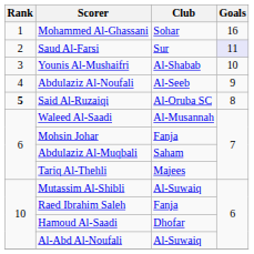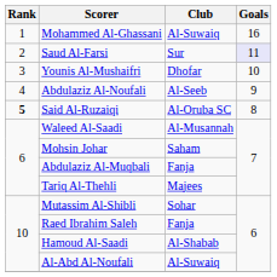 <table class="wikitable sortable" style="text-align:center">
 <tr>
 <th>Rank</th>
 <th>Scorer</th>
 <th>Club</th>
 <th>Goals</th>
 </tr>
 <tr>
 <td rowspan="1">1</td>
 <td align="left"> <a href='#'>Mohammed Al-Ghassani</a></td>
-<td align="left"><a href='#'>Sohar</a></td>
+<td align="left"><a href='#'>Al-Suwaiq</a></td>
 <td rowspan="1">16</td>
 </tr>
 <tr>
 <td rowspan="1">2</td>
 <td align="left"> <a href='#'>Saud Al-Farsi</a></td>
 <td align="left"><a href='#'>Sur</a></td>
 <td rowspan="1" style="background: lavender;">11</td>
 </tr>
 <tr>
 <td rowspan="1">3</td>
 <td align="left"> <a href='#'>Younis Al-Mushaifri</a></td>
-<td align="left"><a href='#'>Al-Shabab</a></td>
+<td align="left"><a href='#'>Dhofar</a></td>
 <td rowspan="1">10</td>
 </tr>
 <tr>
 <td rowspan="1">4</td>
 <td align="left"> <a href='#'>Abdulaziz Al-Noufali</a></td>
 <td align="left"><a href='#'>Al-Seeb</a></td>
 <td rowspan="1">9</td>
 </tr>
 <tr>
 <td rowspan="1"><strong>5</strong></td>
 <td align="left"> <a href='#'>Said Al-Ruzaiqi</a></td>
 <td align="left"><a href='#'>Al-Oruba SC</a></td>
 <td rowspan="1">8</td>
 </tr>
 <tr>
 <td rowspan="4">6</td>
 <td align="left"> <a href='#'>Waleed Al-Saadi</a></td>
 <td align="left"><a href='#'>Al-Musannah</a></td>
 <td rowspan="4">7</td>
 </tr>
 <tr>
 <td align="left"> <a href='#'>Mohsin Johar</a></td>
-<td align="left"><a href='#'>Fanja</a></td>
+<td align="left"><a href='#'>Saham</a></td>
 </tr>
 <tr>
 <td align="left"> <a href='#'>Abdulaziz Al-Muqbali</a></td>
-<td align="left"><a href='#'>Saham</a></td>
+<td align="left"><a href='#'>Fanja</a></td>
 </tr>
 <tr>
 <td align="left"> <a href='#'>Tariq Al-Thehli</a></td>
 <td align="left"><a href='#'>Majees</a></td>
 </tr>
 <tr>
 <td rowspan="4">10</td>
 <td align="left"> <a href='#'>Mutassim Al-Shibli</a></td>
-<td align="left"><a href='#'>Al-Suwaiq</a></td>
+<td align="left"><a href='#'>Sohar</a></td>
 <td rowspan="4">6</td>
 </tr>
 <tr>
 <td align="left"> <a href='#'>Raed Ibrahim Saleh</a></td>
 <td align="left"><a href='#'>Fanja</a></td>
 </tr>
 <tr>
 <td align="left"> <a href='#'>Hamoud Al-Saadi</a></td>
-<td align="left"><a href='#'>Dhofar</a></td>
+<td align="left"><a href='#'>Al-Shabab</a></td>
 </tr>
 <tr>
 <td align="left"> <a href='#'>Al-Abd Al-Noufali</a></td>
 <td align="left"><a href='#'>Al-Suwaiq</a></td>
 </tr>
 <tr>
 </tr>
 </table>
